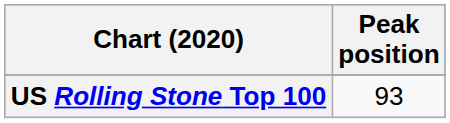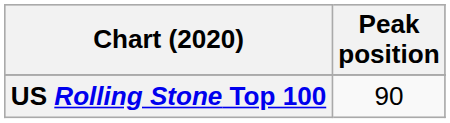 <table class="wikitable sortable plainrowheaders" style="text-align:center">
 <tr>
 <th scope="col">Chart (2020)</th>
 <th scope="col">Peak<br>position</th>
 </tr>
 <tr>
 </tr>
 <tr>
 <th scope="row">US <a href='#'><em>Rolling Stone</em> Top 100</a></th>
-<td>93</td>
+<td>90</td>
 </tr>
 </table>
